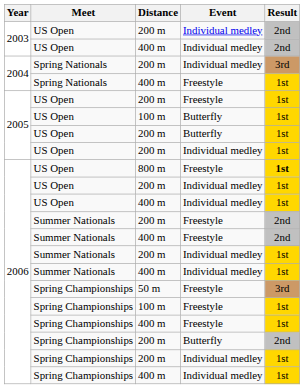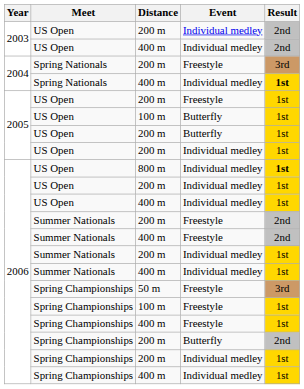 <table class=wikitable>
 <tr>
 <th>Year</th>
 <th>Meet</th>
 <th>Distance</th>
 <th>Event</th>
 <th>Result</th>
 </tr>
 <tr>
 <td rowspan="2" bgcolor="ffffff">2003</td>
 <td>US Open</td>
 <td>200 m</td>
 <td><a href='#'>Individual medley</a></td>
 <td bgcolor="silver" align="center">2nd</td>
 </tr>
 <tr>
 <td>US Open</td>
 <td>400 m</td>
 <td>Individual medley</td>
 <td bgcolor="silver" align="center">2nd</td>
 </tr>
 <tr>
 <td rowspan="2" bgcolor="ffffff">2004</td>
 <td>Spring Nationals</td>
 <td>200 m</td>
-<td>Individual medley</td>
+<td>Freestyle</td>
 <td bgcolor="cc9966" align="center">3rd</td>
 </tr>
 <tr>
 <td>Spring Nationals</td>
 <td>400 m</td>
-<td>Freestyle</td>
-<td bgcolor="gold" align="center">1st</td>
+<td>Individual medley</td>
+<td bgcolor="gold" align="center"><strong>1st</strong></td>
 </tr>
 <tr>
 <td rowspan="4" bgcolor="ffffff">2005</td>
 <td>US Open</td>
 <td>200 m</td>
 <td>Freestyle</td>
 <td bgcolor="gold" align="center">1st</td>
 </tr>
 <tr>
 <td>US Open</td>
 <td>100 m</td>
 <td>Butterfly</td>
 <td bgcolor="gold" align="center">1st</td>
 </tr>
 <tr>
 <td>US Open</td>
 <td>200 m</td>
 <td>Butterfly</td>
 <td bgcolor="gold" align="center">1st</td>
 </tr>
 <tr>
 <td>US Open</td>
 <td>200 m</td>
 <td>Individual medley</td>
 <td bgcolor="gold" align="center">1st</td>
 </tr>
 <tr>
 <td rowspan="13" bgcolor="ffffff">2006</td>
 <td>US Open</td>
 <td>800 m</td>
-<td>Freestyle</td>
+<td>Individual medley</td>
 <td bgcolor="gold" align="center"><strong>1st</strong></td>
 </tr>
 <tr>
 <td>US Open</td>
 <td>200 m</td>
 <td>Individual medley</td>
 <td bgcolor="gold" align="center">1st</td>
 </tr>
 <tr>
 <td>US Open</td>
 <td>400 m</td>
 <td>Individual medley</td>
 <td bgcolor="gold" align="center">1st</td>
 </tr>
 <tr>
 <td>Summer Nationals</td>
 <td>200 m</td>
 <td>Freestyle</td>
 <td bgcolor="silver" align="center">2nd</td>
 </tr>
 <tr>
 <td>Summer Nationals</td>
 <td>400 m</td>
 <td>Freestyle</td>
 <td bgcolor="silver" align="center">2nd</td>
 </tr>
 <tr>
 <td>Summer Nationals</td>
 <td>200 m</td>
 <td>Individual medley</td>
 <td bgcolor="gold" align="center">1st</td>
 </tr>
 <tr>
 <td>Summer Nationals</td>
 <td>400 m</td>
 <td>Individual medley</td>
 <td bgcolor="gold" align="center">1st</td>
 </tr>
 <tr>
 <td>Spring Championships</td>
 <td>50 m</td>
 <td>Freestyle</td>
 <td bgcolor="cc9966" align="center">3rd</td>
 </tr>
 <tr>
 <td>Spring Championships</td>
 <td>100 m</td>
 <td>Freestyle</td>
 <td bgcolor="gold" align="center">1st</td>
 </tr>
 <tr>
 <td>Spring Championships</td>
 <td>400 m</td>
 <td>Freestyle</td>
 <td bgcolor="gold" align="center">1st</td>
 </tr>
 <tr>
 <td>Spring Championships</td>
 <td>200 m</td>
 <td>Butterfly</td>
 <td bgcolor="silver" align="center">2nd</td>
 </tr>
 <tr>
 <td>Spring Championships</td>
 <td>200 m</td>
 <td>Individual medley</td>
 <td bgcolor="gold" align="center">1st</td>
 </tr>
 <tr>
 <td>Spring Championships</td>
 <td>400 m</td>
 <td>Individual medley</td>
 <td bgcolor="gold" align="center">1st</td>
 </tr>
 </table>
